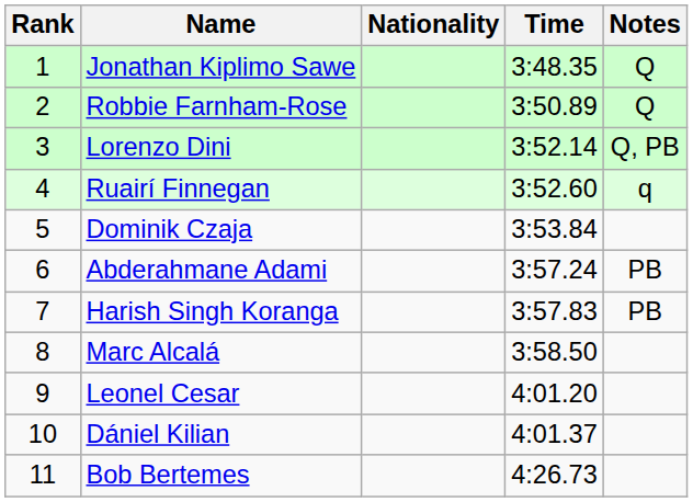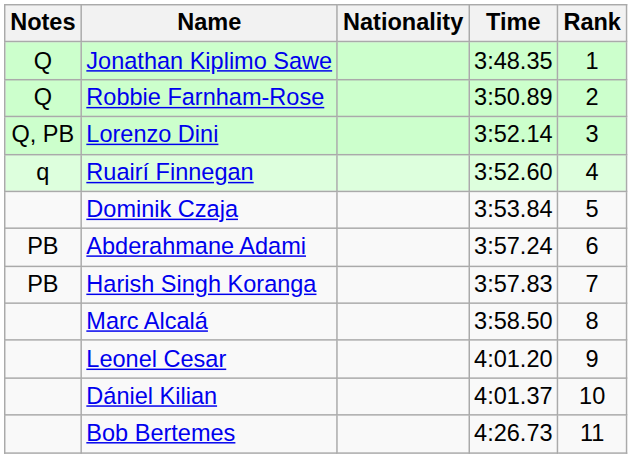 <table class="wikitable sortable" style="text-align:center">
 <tr>
-<th>Rank</th>
+<th>Notes</th>
 <th>Name</th>
 <th>Nationality</th>
 <th>Time</th>
-<th>Notes</th>
+<th>Rank</th>
 </tr>
 <tr bgcolor=ccffcc>
-<td align=center>1</td>
+<td>Q</td>
 <td align=left><a href='#'>Jonathan Kiplimo Sawe</a></td>
 <td align=left></td>
 <td>3:48.35</td>
-<td>Q</td>
+<td align=center>1</td>
 </tr>
 <tr bgcolor=ccffcc>
-<td align=center>2</td>
+<td>Q</td>
 <td align=left><a href='#'>Robbie Farnham-Rose</a></td>
 <td align=left></td>
 <td>3:50.89</td>
-<td>Q</td>
+<td align=center>2</td>
 </tr>
 <tr bgcolor=ccffcc>
-<td align=center>3</td>
+<td>Q, PB</td>
 <td align=left><a href='#'>Lorenzo Dini</a></td>
 <td align=left></td>
 <td>3:52.14</td>
-<td>Q, PB</td>
+<td align=center>3</td>
 </tr>
 <tr bgcolor=ddffdd>
-<td align=center>4</td>
+<td>q</td>
 <td align=left><a href='#'>Ruairí Finnegan</a></td>
 <td align=left></td>
 <td>3:52.60</td>
-<td>q</td>
+<td align=center>4</td>
 </tr>
 <tr>
-<td align=center>5</td>
+<td></td>
 <td align=left><a href='#'>Dominik Czaja</a></td>
 <td align=left></td>
 <td>3:53.84</td>
-<td></td>
+<td align=center>5</td>
 </tr>
 <tr>
-<td align=center>6</td>
+<td>PB</td>
 <td align=left><a href='#'>Abderahmane Adami</a></td>
 <td align=left></td>
 <td>3:57.24</td>
-<td>PB</td>
+<td align=center>6</td>
 </tr>
 <tr>
-<td align=center>7</td>
+<td>PB</td>
 <td align=left><a href='#'>Harish Singh Koranga</a></td>
 <td align=left></td>
 <td>3:57.83</td>
-<td>PB</td>
+<td align=center>7</td>
 </tr>
 <tr>
-<td align=center>8</td>
+<td></td>
 <td align=left><a href='#'>Marc Alcalá</a></td>
 <td align=left></td>
 <td>3:58.50</td>
-<td></td>
+<td align=center>8</td>
 </tr>
 <tr>
-<td align=center>9</td>
+<td></td>
 <td align=left><a href='#'>Leonel Cesar</a></td>
 <td align=left></td>
 <td>4:01.20</td>
-<td></td>
+<td align=center>9</td>
 </tr>
 <tr>
-<td align=center>10</td>
+<td></td>
 <td align=left><a href='#'>Dániel Kilian</a></td>
 <td align=left></td>
 <td>4:01.37</td>
-<td></td>
+<td align=center>10</td>
 </tr>
 <tr>
-<td align=center>11</td>
+<td></td>
 <td align=left><a href='#'>Bob Bertemes</a></td>
 <td align=left></td>
 <td>4:26.73</td>
-<td></td>
+<td align=center>11</td>
 </tr>
 </table>
